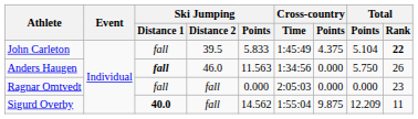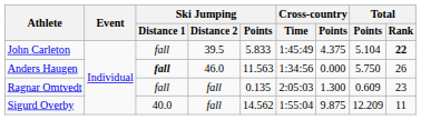 <table class=wikitable style=font-size:90%;text-align:center>
 <tr>
 <th rowspan=2>Athlete</th>
 <th rowspan=2>Event</th>
 <th colspan=3>Ski Jumping</th>
 <th colspan=2>Cross-country</th>
 <th colspan=2>Total</th>
 </tr>
 <tr style=font-size:95%>
 <th>Distance 1</th>
 <th>Distance 2</th>
 <th>Points</th>
 <th>Time</th>
 <th>Points</th>
 <th>Points</th>
 <th>Rank</th>
 </tr>
 <tr>
 <td align=left><a href='#'>John Carleton</a></td>
 <td align=left rowspan=4><a href='#'>Individual</a></td>
 <td><em>fall</em></td>
 <td>39.5</td>
 <td>5.833</td>
 <td>1:45:49</td>
 <td>4.375</td>
 <td>5.104</td>
 <td><strong>22</strong></td>
 </tr>
 <tr>
 <td align=left><a href='#'>Anders Haugen</a></td>
 <td><strong><em>fall</em></strong></td>
 <td>46.0</td>
 <td>11.563</td>
 <td>1:34:56</td>
 <td>0.000</td>
 <td>5.750</td>
 <td>26</td>
 </tr>
 <tr>
 <td align=left><a href='#'>Ragnar Omtvedt</a></td>
 <td><em>fall</em></td>
 <td><em>fall</em></td>
-<td>0.000</td>
+<td>0.135</td>
 <td>2:05:03</td>
-<td>0.000</td>
-<td>0.000</td>
+<td>1.300</td>
+<td>0.609</td>
 <td>23</td>
 </tr>
 <tr>
 <td align=left><a href='#'>Sigurd Overby</a></td>
-<td><strong>40.0</strong></td>
+<td>40.0</td>
 <td><em>fall</em></td>
 <td>14.562</td>
 <td>1:55:04</td>
 <td>9.875</td>
 <td>12.209</td>
 <td>11</td>
 </tr>
 </table>
